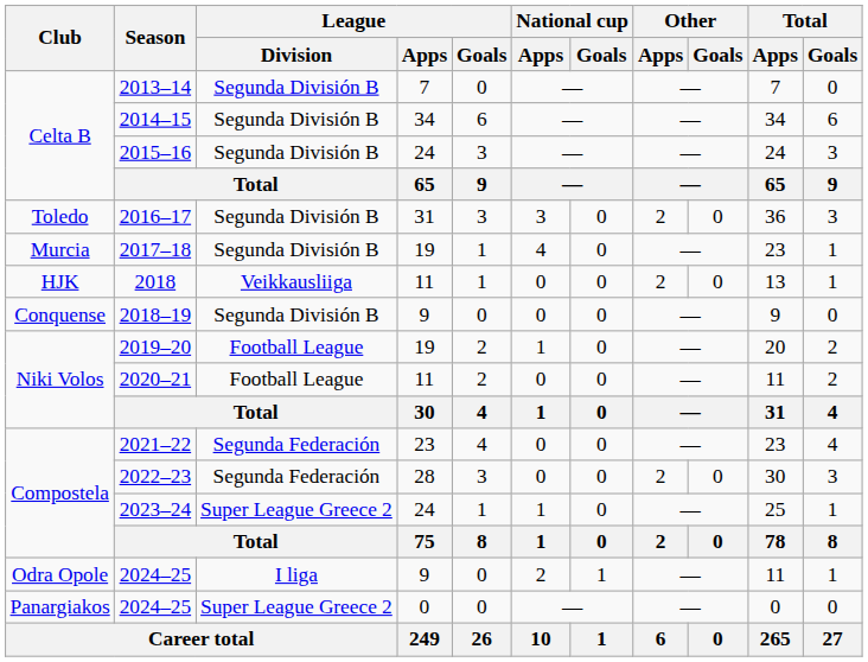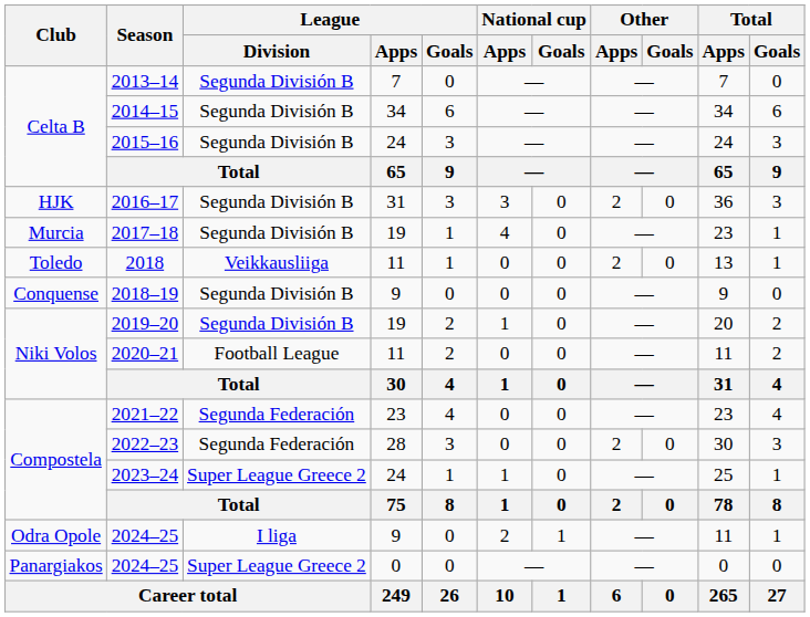 <table class="wikitable" style="text-align: center;">
 <tr>
 <th rowspan="2">Club</th>
 <th rowspan="2">Season</th>
 <th colspan="3">League</th>
 <th colspan="2">National cup</th>
 <th colspan="2">Other</th>
 <th colspan="2">Total</th>
 </tr>
 <tr>
 <th>Division</th>
 <th>Apps</th>
 <th>Goals</th>
 <th>Apps</th>
 <th>Goals</th>
 <th>Apps</th>
 <th>Goals</th>
 <th>Apps</th>
 <th>Goals</th>
 </tr>
 <tr>
 <td rowspan="4"><a href='#'>Celta B</a></td>
 <td><a href='#'>2013–14</a></td>
 <td><a href='#'>Segunda División B</a></td>
 <td>7</td>
 <td>0</td>
 <td colspan="2">—</td>
 <td colspan="2">—</td>
 <td>7</td>
 <td>0</td>
 </tr>
 <tr>
 <td><a href='#'>2014–15</a></td>
 <td>Segunda División B</td>
 <td>34</td>
 <td>6</td>
 <td colspan="2">—</td>
 <td colspan="2">—</td>
 <td>34</td>
 <td>6</td>
 </tr>
 <tr>
 <td><a href='#'>2015–16</a></td>
 <td>Segunda División B</td>
 <td>24</td>
 <td>3</td>
 <td colspan="2">—</td>
 <td colspan="2">—</td>
 <td>24</td>
 <td>3</td>
 </tr>
 <tr>
 <th colspan="2">Total</th>
 <th>65</th>
 <th>9</th>
 <th colspan="2">—</th>
 <th colspan="2">—</th>
 <th>65</th>
 <th>9</th>
 </tr>
 <tr>
-<td><a href='#'>Toledo</a></td>
+<td><a href='#'>HJK</a></td>
 <td><a href='#'>2016–17</a></td>
 <td>Segunda División B</td>
 <td>31</td>
 <td>3</td>
 <td>3</td>
 <td>0</td>
 <td>2</td>
 <td>0</td>
 <td>36</td>
 <td>3</td>
 </tr>
 <tr>
 <td><a href='#'>Murcia</a></td>
 <td><a href='#'>2017–18</a></td>
 <td>Segunda División B</td>
 <td>19</td>
 <td>1</td>
 <td>4</td>
 <td>0</td>
 <td colspan="2">—</td>
 <td>23</td>
 <td>1</td>
 </tr>
 <tr>
-<td><a href='#'>HJK</a></td>
+<td><a href='#'>Toledo</a></td>
 <td><a href='#'>2018</a></td>
 <td><a href='#'>Veikkausliiga</a></td>
 <td>11</td>
 <td>1</td>
 <td>0</td>
 <td>0</td>
 <td>2</td>
 <td>0</td>
 <td>13</td>
 <td>1</td>
 </tr>
 <tr>
 <td><a href='#'>Conquense</a></td>
 <td><a href='#'>2018–19</a></td>
 <td>Segunda División B</td>
 <td>9</td>
 <td>0</td>
 <td>0</td>
 <td>0</td>
 <td colspan="2">—</td>
 <td>9</td>
 <td>0</td>
 </tr>
 <tr>
 <td rowspan="3"><a href='#'>Niki Volos</a></td>
 <td><a href='#'>2019–20</a></td>
-<td><a href='#'>Football League</a></td>
+<td><a href='#'>Segunda División B</a></td>
 <td>19</td>
 <td>2</td>
 <td>1</td>
 <td>0</td>
 <td colspan="2">—</td>
 <td>20</td>
 <td>2</td>
 </tr>
 <tr>
 <td><a href='#'>2020–21</a></td>
 <td>Football League</td>
 <td>11</td>
 <td>2</td>
 <td>0</td>
 <td>0</td>
 <td colspan="2">—</td>
 <td>11</td>
 <td>2</td>
 </tr>
 <tr>
 <th colspan="2">Total</th>
 <th>30</th>
 <th>4</th>
 <th>1</th>
 <th>0</th>
 <th colspan="2">—</th>
 <th>31</th>
 <th>4</th>
 </tr>
 <tr>
 <td rowspan="4"><a href='#'>Compostela</a></td>
 <td><a href='#'>2021–22</a></td>
 <td><a href='#'>Segunda Federación</a></td>
 <td>23</td>
 <td>4</td>
 <td>0</td>
 <td>0</td>
 <td colspan="2">—</td>
 <td>23</td>
 <td>4</td>
 </tr>
 <tr>
 <td><a href='#'>2022–23</a></td>
 <td>Segunda Federación</td>
 <td>28</td>
 <td>3</td>
 <td>0</td>
 <td>0</td>
 <td>2</td>
 <td>0</td>
 <td>30</td>
 <td>3</td>
 </tr>
 <tr>
 <td><a href='#'>2023–24</a></td>
 <td><a href='#'>Super League Greece 2</a></td>
 <td>24</td>
 <td>1</td>
 <td>1</td>
 <td>0</td>
 <td colspan="2">—</td>
 <td>25</td>
 <td>1</td>
 </tr>
 <tr>
 <th colspan="2">Total</th>
 <th>75</th>
 <th>8</th>
 <th>1</th>
 <th>0</th>
 <th>2</th>
 <th>0</th>
 <th>78</th>
 <th>8</th>
 </tr>
 <tr>
 <td><a href='#'>Odra Opole</a></td>
 <td><a href='#'>2024–25</a></td>
 <td><a href='#'>I liga</a></td>
 <td>9</td>
 <td>0</td>
 <td>2</td>
 <td>1</td>
 <td colspan="2">—</td>
 <td>11</td>
 <td>1</td>
 </tr>
 <tr>
 <td><a href='#'>Panargiakos</a></td>
 <td><a href='#'>2024–25</a></td>
 <td><a href='#'>Super League Greece 2</a></td>
 <td>0</td>
 <td>0</td>
 <td colspan="2">—</td>
 <td colspan="2">—</td>
 <td>0</td>
 <td>0</td>
 </tr>
 <tr>
 <th colspan="3">Career total</th>
 <th>249</th>
 <th>26</th>
 <th>10</th>
 <th>1</th>
 <th>6</th>
 <th>0</th>
 <th>265</th>
 <th>27</th>
 </tr>
 </table>
